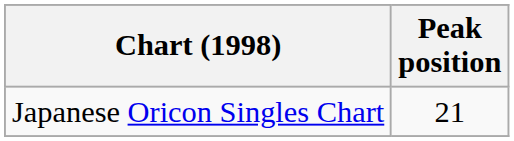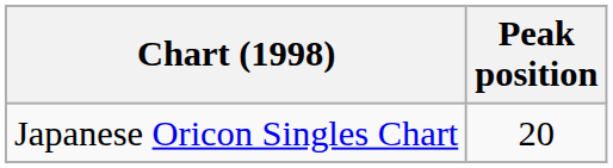 <table class="wikitable">
 <tr>
 <th>Chart (1998)</th>
 <th>Peak<br>position</th>
 </tr>
 <tr>
 <td>Japanese <a href='#'>Oricon Singles Chart</a></td>
-<td align="center">21</td>
+<td align="center">20</td>
 </tr>
 </table>
